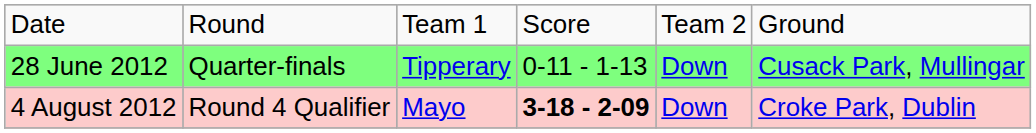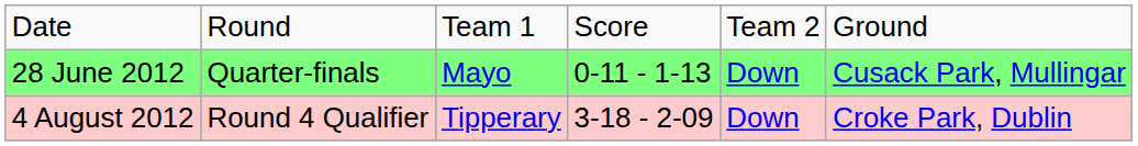 <table class="wikitable">
 <tr>
 <td>Date</td>
 <td>Round</td>
 <td>Team 1</td>
 <td>Score</td>
 <td>Team 2</td>
 <td>Ground</td>
 </tr>
 <tr bgcolor=7eff7e>
 <td>28 June 2012</td>
 <td>Quarter-finals</td>
-<td><a href='#'>Tipperary</a></td>
+<td><a href='#'>Mayo</a></td>
 <td>0-11 - 1-13</td>
 <td><a href='#'>Down</a></td>
 <td><a href='#'>Cusack Park</a>, <a href='#'>Mullingar</a></td>
 </tr>
 <tr bgcolor=fdcbcb>
 <td>4 August 2012</td>
 <td>Round 4 Qualifier</td>
-<td><a href='#'>Mayo</a></td>
-<td><strong>3-18 - 2-09</strong></td>
+<td><a href='#'>Tipperary</a></td>
+<td>3-18 - 2-09</td>
 <td><a href='#'>Down</a></td>
 <td><a href='#'>Croke Park</a>, <a href='#'>Dublin</a></td>
 </tr>
 </table>
